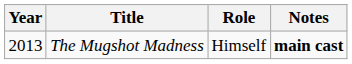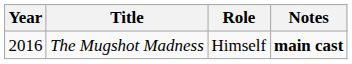 <table class="wikitable sortable">
 <tr>
 <th>Year</th>
 <th>Title</th>
 <th>Role</th>
 <th>Notes</th>
 </tr>
 <tr>
-<td>2013</td>
+<td>2016</td>
 <td><em>The Mugshot Madness</em></td>
 <td>Himself</td>
 <td><strong>main cast</strong></td>
 </tr>
 </table>
